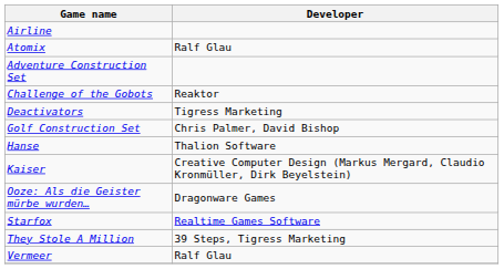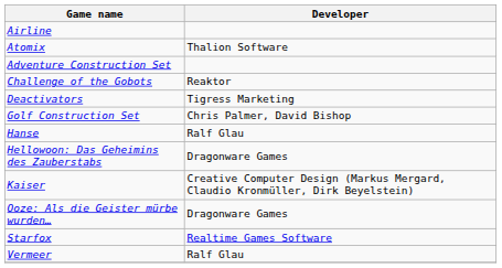 <table class="wikitable">
 <tr>
 <th>Game name</th>
 <th>Developer</th>
 </tr>
 <tr>
 <td><em><a href='#'>Airline</a></em></td>
 <td></td>
 </tr>
 <tr>
 <td><em><a href='#'>Atomix</a></em></td>
-<td>Ralf Glau</td>
+<td>Thalion Software</td>
 </tr>
 <tr>
 <td><em><a href='#'>Adventure Construction Set</a></em></td>
 <td></td>
 </tr>
 <tr>
 <td><em><a href='#'>Challenge of the Gobots</a></em></td>
 <td>Reaktor</td>
 </tr>
 <tr>
 <td><em><a href='#'>Deactivators</a></em></td>
 <td>Tigress Marketing</td>
 </tr>
 <tr>
 <td><em><a href='#'>Golf Construction Set</a></em></td>
 <td>Chris Palmer, David Bishop</td>
 </tr>
 <tr>
 <td><em><a href='#'>Hanse</a></em></td>
-<td>Thalion Software</td>
+<td>Ralf Glau</td>
+</tr>
+<tr>
+<td><em><a href='#'>Hellowoon: Das Geheimins des Zauberstabs</a></em></td>
+<td>Dragonware Games</td>
 </tr>
 <tr>
 <td><em><a href='#'>Kaiser</a></em></td>
 <td>Creative Computer Design (Markus Mergard, Claudio Kronmüller, Dirk Beyelstein)</td>
 </tr>
 <tr>
 <td><em><a href='#'>Ooze: Als die Geister mürbe wurden…</a></em></td>
 <td>Dragonware Games</td>
 </tr>
 <tr>
 <td><em><a href='#'>Starfox</a></em></td>
 <td><a href='#'>Realtime Games Software</a></td>
 </tr>
 <tr>
-<td><em><a href='#'>They Stole A Million</a></em></td>
-<td>39 Steps, Tigress Marketing</td>
-</tr>
-<tr>
 <td><em><a href='#'>Vermeer</a></em></td>
 <td>Ralf Glau</td>
 </tr>
 <tr>
 </tr>
 </table>
